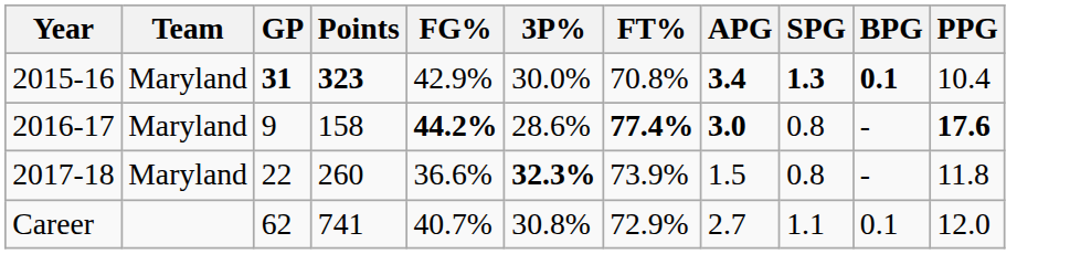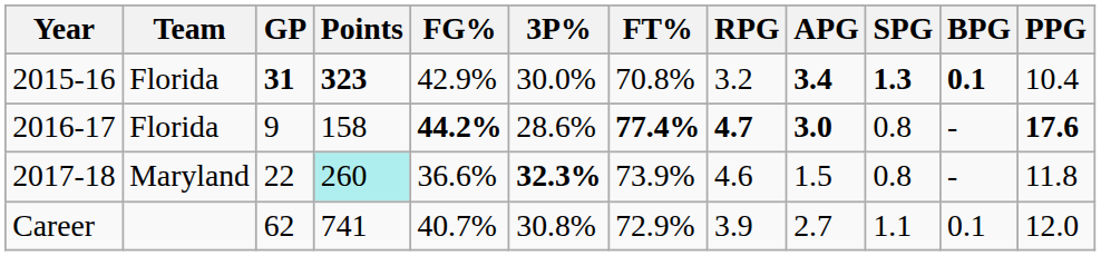 <table class="wikitable">
 <tr>
 <th>Year</th>
 <th>Team</th>
 <th>GP</th>
 <th>Points</th>
 <th>FG%</th>
 <th>3P%</th>
 <th>FT%</th>
+<th>RPG</th>
 <th>APG</th>
 <th>SPG</th>
 <th>BPG</th>
 <th>PPG</th>
 </tr>
 <tr>
 <td>2015-16</td>
-<td>Maryland</td>
+<td>Florida</td>
 <td><strong>31</strong></td>
 <td><strong>323</strong></td>
 <td>42.9%</td>
 <td>30.0%</td>
 <td>70.8%</td>
+<td>3.2</td>
 <td><strong>3.4</strong></td>
 <td><strong>1.3</strong></td>
 <td><strong>0.1</strong></td>
 <td>10.4</td>
 </tr>
 <tr>
 <td>2016-17</td>
-<td>Maryland</td>
+<td>Florida</td>
 <td>9</td>
 <td>158</td>
 <td><strong>44.2%</strong></td>
 <td>28.6%</td>
 <td><strong>77.4%</strong></td>
+<td><strong>4.7</strong></td>
 <td><strong>3.0</strong></td>
 <td>0.8</td>
 <td>-</td>
 <td><strong>17.6</strong></td>
 </tr>
 <tr>
 <td>2017-18</td>
 <td>Maryland</td>
 <td>22</td>
-<td>260</td>
+<td style="background: paleturquoise;">260</td>
 <td>36.6%</td>
 <td><strong>32.3%</strong></td>
 <td>73.9%</td>
+<td>4.6</td>
 <td>1.5</td>
 <td>0.8</td>
 <td>-</td>
 <td>11.8</td>
 </tr>
 <tr>
 <td>Career</td>
 <td></td>
 <td>62</td>
 <td>741</td>
 <td>40.7%</td>
 <td>30.8%</td>
 <td>72.9%</td>
+<td>3.9</td>
 <td>2.7</td>
 <td>1.1</td>
 <td>0.1</td>
 <td>12.0</td>
 </tr>
 </table>
